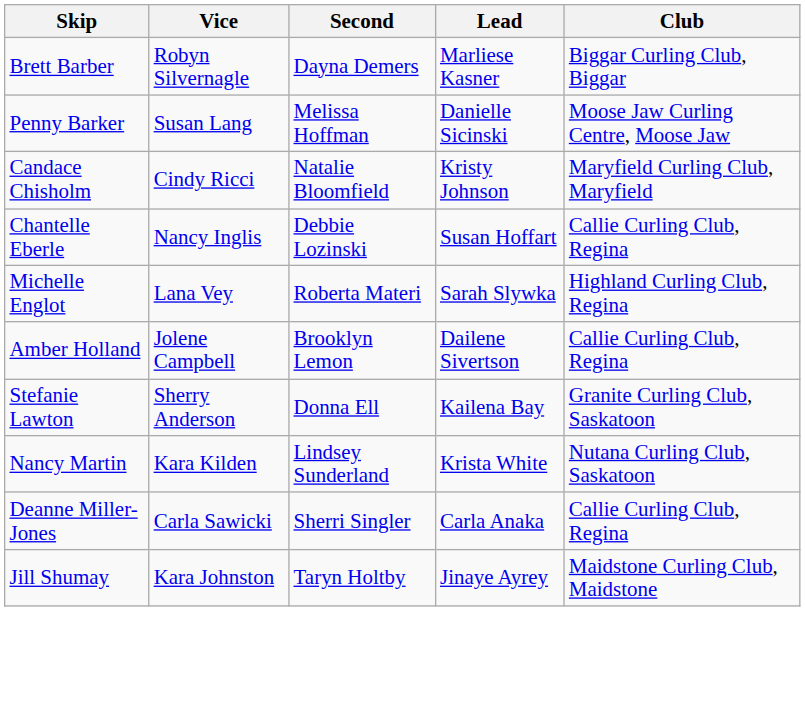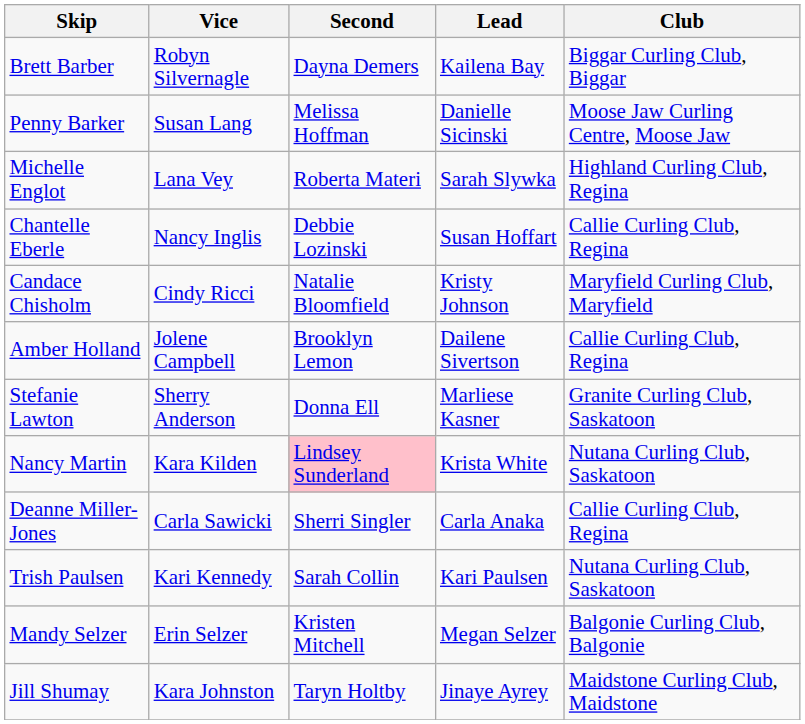 <table class="wikitable" border="1">
 <tr>
 <th>Skip</th>
 <th>Vice</th>
 <th>Second</th>
 <th>Lead</th>
 <th>Club</th>
 </tr>
 <tr>
 <td><a href='#'>Brett Barber</a></td>
 <td><a href='#'>Robyn Silvernagle</a></td>
 <td><a href='#'>Dayna Demers</a></td>
-<td><a href='#'>Marliese Kasner</a></td>
+<td><a href='#'>Kailena Bay</a></td>
 <td><a href='#'>Biggar Curling Club</a>, <a href='#'>Biggar</a></td>
 </tr>
 <tr>
 <td><a href='#'>Penny Barker</a></td>
 <td><a href='#'>Susan Lang</a></td>
 <td><a href='#'>Melissa Hoffman</a></td>
 <td><a href='#'>Danielle Sicinski</a></td>
 <td><a href='#'>Moose Jaw Curling Centre</a>, <a href='#'>Moose Jaw</a></td>
 </tr>
 <tr>
-<td><a href='#'>Candace Chisholm</a></td>
-<td><a href='#'>Cindy Ricci</a></td>
-<td><a href='#'>Natalie Bloomfield</a></td>
-<td><a href='#'>Kristy Johnson</a></td>
-<td><a href='#'>Maryfield Curling Club</a>, <a href='#'>Maryfield</a></td>
+<td><a href='#'>Michelle Englot</a></td>
+<td><a href='#'>Lana Vey</a></td>
+<td><a href='#'>Roberta Materi</a></td>
+<td><a href='#'>Sarah Slywka</a></td>
+<td><a href='#'>Highland Curling Club</a>, <a href='#'>Regina</a></td>
 </tr>
 <tr>
 <td><a href='#'>Chantelle Eberle</a></td>
 <td><a href='#'>Nancy Inglis</a></td>
 <td><a href='#'>Debbie Lozinski</a></td>
 <td><a href='#'>Susan Hoffart</a></td>
 <td><a href='#'>Callie Curling Club</a>, <a href='#'>Regina</a></td>
 </tr>
 <tr>
-<td><a href='#'>Michelle Englot</a></td>
-<td><a href='#'>Lana Vey</a></td>
-<td><a href='#'>Roberta Materi</a></td>
-<td><a href='#'>Sarah Slywka</a></td>
-<td><a href='#'>Highland Curling Club</a>, <a href='#'>Regina</a></td>
+<td><a href='#'>Candace Chisholm</a></td>
+<td><a href='#'>Cindy Ricci</a></td>
+<td><a href='#'>Natalie Bloomfield</a></td>
+<td><a href='#'>Kristy Johnson</a></td>
+<td><a href='#'>Maryfield Curling Club</a>, <a href='#'>Maryfield</a></td>
 </tr>
 <tr>
 <td><a href='#'>Amber Holland</a></td>
 <td><a href='#'>Jolene Campbell</a></td>
 <td><a href='#'>Brooklyn Lemon</a></td>
 <td><a href='#'>Dailene Sivertson</a></td>
 <td><a href='#'>Callie Curling Club</a>, <a href='#'>Regina</a></td>
 </tr>
 <tr>
 <td><a href='#'>Stefanie Lawton</a></td>
 <td><a href='#'>Sherry Anderson</a></td>
 <td><a href='#'>Donna Ell</a></td>
-<td><a href='#'>Kailena Bay</a></td>
+<td><a href='#'>Marliese Kasner</a></td>
 <td><a href='#'>Granite Curling Club</a>, <a href='#'>Saskatoon</a></td>
 </tr>
 <tr>
 <td><a href='#'>Nancy Martin</a></td>
 <td><a href='#'>Kara Kilden</a></td>
-<td><a href='#'>Lindsey Sunderland</a></td>
+<td style="background: pink;"><a href='#'>Lindsey Sunderland</a></td>
 <td><a href='#'>Krista White</a></td>
 <td><a href='#'>Nutana Curling Club</a>, <a href='#'>Saskatoon</a></td>
 </tr>
 <tr>
 <td><a href='#'>Deanne Miller-Jones</a></td>
 <td><a href='#'>Carla Sawicki</a></td>
 <td><a href='#'>Sherri Singler</a></td>
 <td><a href='#'>Carla Anaka</a></td>
 <td><a href='#'>Callie Curling Club</a>, <a href='#'>Regina</a></td>
 </tr>
 <tr>
+<td><a href='#'>Trish Paulsen</a></td>
+<td><a href='#'>Kari Kennedy</a></td>
+<td><a href='#'>Sarah Collin</a></td>
+<td><a href='#'>Kari Paulsen</a></td>
+<td><a href='#'>Nutana Curling Club</a>, <a href='#'>Saskatoon</a></td>
+</tr>
+<tr>
+<td><a href='#'>Mandy Selzer</a></td>
+<td><a href='#'>Erin Selzer</a></td>
+<td><a href='#'>Kristen Mitchell</a></td>
+<td><a href='#'>Megan Selzer</a></td>
+<td><a href='#'>Balgonie Curling Club</a>, <a href='#'>Balgonie</a></td>
+</tr>
+<tr>
 <td><a href='#'>Jill Shumay</a></td>
 <td><a href='#'>Kara Johnston</a></td>
 <td><a href='#'>Taryn Holtby</a></td>
 <td><a href='#'>Jinaye Ayrey</a></td>
 <td><a href='#'>Maidstone Curling Club</a>, <a href='#'>Maidstone</a></td>
 </tr>
 </table>
